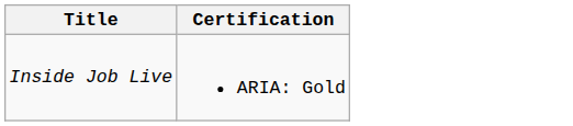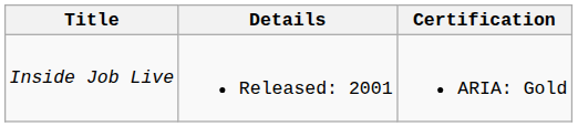 <table class="wikitable plainrowheaders" style="text-align:center;">
 <tr>
 <th>Title</th>
+<th>Details</th>
 <th>Certification</th>
 </tr>
 <tr>
 <td scope="row"><em>Inside Job Live</em></td>
+<td><br><ul><li>Released: 2001</li></ul></td>
 <td><br><ul><li>ARIA: Gold</li></ul></td>
 </tr>
 </table>
